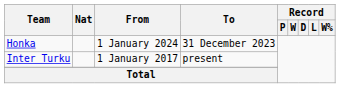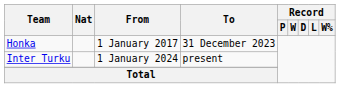 <table class="wikitable" style="text-align:center">
 <tr>
 <th rowspan="2">Team</th>
 <th rowspan="2">Nat</th>
 <th rowspan="2">From</th>
 <th rowspan="2">To</th>
 <th colspan="8">Record</th>
 </tr>
 <tr>
 <th>P</th>
 <th>W</th>
 <th>D</th>
 <th>L</th>
 <th>W%</th>
 </tr>
 <tr>
 <td align=left><a href='#'>Honka</a></td>
 <td></td>
-<td align=left>1 January 2024</td>
+<td align=left>1 January 2017</td>
 <td align=left>31 December 2023<br></td>
 </tr>
 <tr>
 <td align=left><a href='#'>Inter Turku</a></td>
 <td></td>
-<td align=left>1 January 2017</td>
+<td align=left>1 January 2024</td>
 <td align=left>present<br></td>
 </tr>
 <tr>
 </tr>
 <tr>
 <th colspan="4">Total<br></th>
 </tr>
 </table>
